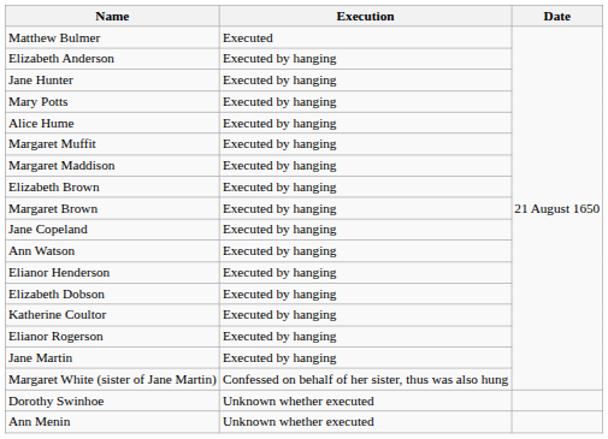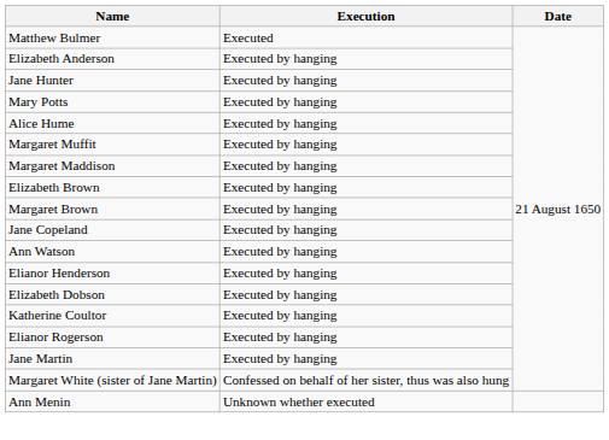 <table class="wikitable">
 <tr>
 <th>Name</th>
 <th>Execution</th>
 <th>Date</th>
 </tr>
 <tr>
 <td>Matthew Bulmer</td>
 <td>Executed</td>
 <td rowspan=17>21 August 1650</td>
 </tr>
 <tr>
 <td>Elizabeth Anderson</td>
 <td>Executed by hanging</td>
 </tr>
 <tr>
 <td>Jane Hunter</td>
 <td>Executed by hanging</td>
 </tr>
 <tr>
 <td>Mary Potts</td>
 <td>Executed by hanging</td>
 </tr>
 <tr>
 <td>Alice Hume</td>
 <td>Executed by hanging</td>
 </tr>
 <tr>
 <td>Margaret Muffit</td>
 <td>Executed by hanging</td>
 </tr>
 <tr>
 <td>Margaret Maddison</td>
 <td>Executed by hanging</td>
 </tr>
 <tr>
 <td>Elizabeth Brown</td>
 <td>Executed by hanging</td>
 </tr>
 <tr>
 <td>Margaret Brown</td>
 <td>Executed by hanging</td>
 </tr>
 <tr>
 <td>Jane Copeland</td>
 <td>Executed by hanging</td>
 </tr>
 <tr>
 <td>Ann Watson</td>
 <td>Executed by hanging</td>
 </tr>
 <tr>
 <td>Elianor Henderson</td>
 <td>Executed by hanging</td>
 </tr>
 <tr>
 <td>Elizabeth Dobson</td>
 <td>Executed by hanging</td>
 </tr>
 <tr>
 <td>Katherine Coultor</td>
 <td>Executed by hanging</td>
 </tr>
 <tr>
 <td>Elianor Rogerson</td>
 <td>Executed by hanging</td>
 </tr>
 <tr>
 <td>Jane Martin</td>
 <td>Executed by hanging</td>
 </tr>
 <tr>
 <td>Margaret White (sister of Jane Martin)</td>
 <td>Confessed on behalf of her sister, thus was also hung</td>
 </tr>
 <tr>
-<td>Dorothy Swinhoe</td>
-<td>Unknown whether executed</td>
-<td></td>
-</tr>
-<tr>
 <td>Ann Menin</td>
 <td>Unknown whether executed</td>
 <td></td>
 </tr>
 </table>
